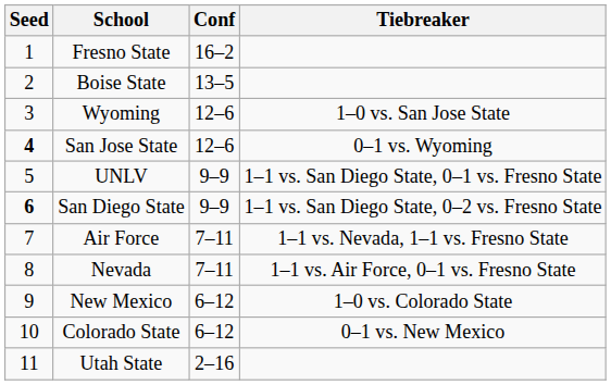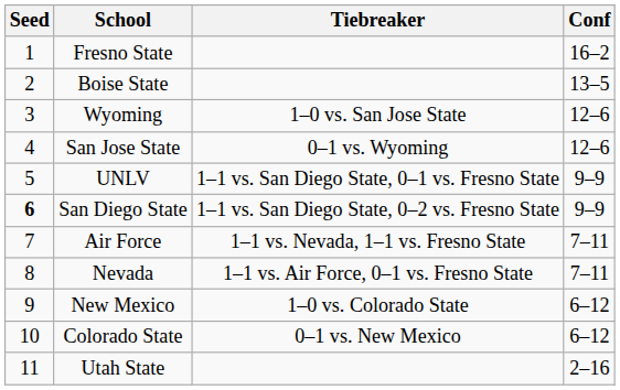 <table class="wikitable" style="text-align: center;">
 <tr bgcolor="#efefef">
 <th>Seed</th>
 <th>School</th>
+<th>Tiebreaker</th>
 <th>Conf</th>
-<th>Tiebreaker</th>
 </tr>
 <tr>
 <td>1</td>
 <td>Fresno State</td>
+<td></td>
 <td>16–2</td>
-<td></td>
 </tr>
 <tr>
 <td>2</td>
 <td>Boise State</td>
+<td></td>
 <td>13–5</td>
-<td></td>
 </tr>
 <tr>
 <td>3</td>
 <td>Wyoming</td>
+<td>1–0 vs. San Jose State</td>
 <td>12–6</td>
-<td>1–0 vs. San Jose State</td>
 </tr>
 <tr>
-<td><strong>4</strong></td>
+<td>4</td>
 <td>San Jose State</td>
+<td>0–1 vs. Wyoming</td>
 <td>12–6</td>
-<td>0–1 vs. Wyoming</td>
 </tr>
 <tr>
 <td>5</td>
 <td>UNLV</td>
+<td>1–1 vs. San Diego State, 0–1 vs. Fresno State</td>
 <td>9–9</td>
-<td>1–1 vs. San Diego State, 0–1 vs. Fresno State</td>
 </tr>
 <tr>
 <td><strong>6</strong></td>
 <td>San Diego State</td>
+<td>1–1 vs. San Diego State, 0–2 vs. Fresno State</td>
 <td>9–9</td>
-<td>1–1 vs. San Diego State, 0–2 vs. Fresno State</td>
 </tr>
 <tr>
 <td>7</td>
 <td>Air Force</td>
+<td>1–1 vs. Nevada, 1–1 vs. Fresno State</td>
 <td>7–11</td>
-<td>1–1 vs. Nevada, 1–1 vs. Fresno State</td>
 </tr>
 <tr>
 <td>8</td>
 <td>Nevada</td>
+<td>1–1 vs. Air Force, 0–1 vs. Fresno State</td>
 <td>7–11</td>
-<td>1–1 vs. Air Force, 0–1 vs. Fresno State</td>
 </tr>
 <tr>
 <td>9</td>
 <td>New Mexico</td>
+<td>1–0 vs. Colorado State</td>
 <td>6–12</td>
-<td>1–0 vs. Colorado State</td>
 </tr>
 <tr>
 <td>10</td>
 <td>Colorado State</td>
+<td>0–1 vs. New Mexico</td>
 <td>6–12</td>
-<td>0–1 vs. New Mexico</td>
 </tr>
 <tr>
 <td>11</td>
 <td>Utah State</td>
+<td></td>
 <td>2–16</td>
-<td></td>
 </tr>
 </table>
